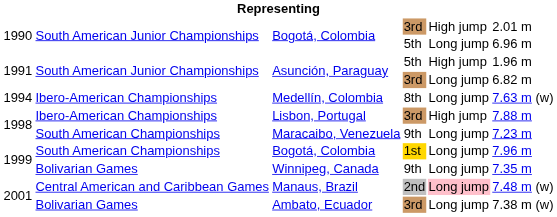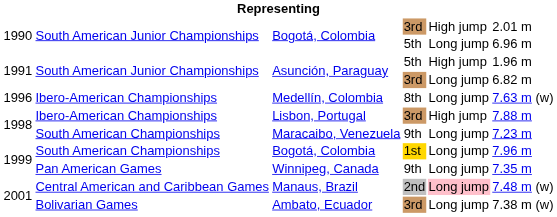 <table>
 <tr>
 <th colspan="6">Representing </th>
 </tr>
 <tr>
 <td rowspan=2>1990</td>
 <td rowspan=2><a href='#'>South American Junior Championships</a></td>
 <td rowspan=2><a href='#'>Bogotá, Colombia</a></td>
 <td bgcolor=cc9966>3rd</td>
 <td>High jump</td>
 <td>2.01 m</td>
 </tr>
 <tr>
 <td>5th</td>
 <td>Long jump</td>
 <td>6.96 m</td>
 </tr>
 <tr>
 <td rowspan=2>1991</td>
 <td rowspan=2><a href='#'>South American Junior Championships</a></td>
 <td rowspan=2><a href='#'>Asunción, Paraguay</a></td>
 <td>5th</td>
 <td>High jump</td>
 <td>1.96 m</td>
 </tr>
 <tr>
 <td bgcolor=cc9966>3rd</td>
 <td>Long jump</td>
 <td>6.82 m</td>
 </tr>
 <tr>
-<td>1994</td>
+<td>1996</td>
 <td><a href='#'>Ibero-American Championships</a></td>
 <td><a href='#'>Medellín, Colombia</a></td>
 <td>8th</td>
 <td>Long jump</td>
 <td><a href='#'>7.63 m</a> (w)</td>
 </tr>
 <tr>
 <td rowspan=2>1998</td>
 <td><a href='#'>Ibero-American Championships</a></td>
 <td><a href='#'>Lisbon, Portugal</a></td>
 <td bgcolor=cc9966>3rd</td>
 <td>High jump</td>
 <td><a href='#'>7.88 m</a></td>
 </tr>
 <tr>
 <td><a href='#'>South American Championships</a></td>
 <td><a href='#'>Maracaibo, Venezuela</a></td>
 <td>9th</td>
 <td>Long jump</td>
 <td><a href='#'>7.23 m</a></td>
 </tr>
 <tr>
 <td rowspan=2>1999</td>
 <td><a href='#'>South American Championships</a></td>
 <td><a href='#'>Bogotá, Colombia</a></td>
 <td bgcolor=gold>1st</td>
 <td>Long jump</td>
 <td><a href='#'>7.96 m</a></td>
 </tr>
 <tr>
-<td><a href='#'>Bolivarian Games</a></td>
+<td><a href='#'>Pan American Games</a></td>
 <td><a href='#'>Winnipeg, Canada</a></td>
 <td>9th</td>
 <td>Long jump</td>
 <td><a href='#'>7.35 m</a></td>
 </tr>
 <tr>
 <td rowspan=2>2001</td>
 <td><a href='#'>Central American and Caribbean Games</a></td>
 <td><a href='#'>Manaus, Brazil</a></td>
 <td bgcolor=silver>2nd</td>
 <td style="background: pink;">Long jump</td>
 <td><a href='#'>7.48 m</a> (w)</td>
 </tr>
 <tr>
 <td><a href='#'>Bolivarian Games</a></td>
 <td><a href='#'>Ambato, Ecuador</a></td>
 <td bgcolor=cc9966>3rd</td>
 <td>Long jump</td>
 <td>7.38 m (w)</td>
 </tr>
 </table>
